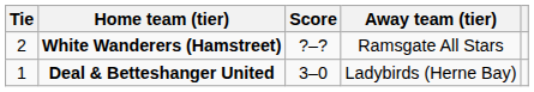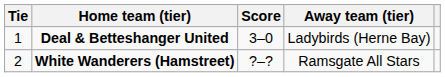 <table class="wikitable" style="text-align:center; font-size:85%">
 <tr>
 <th>Tie</th>
 <th>Home team (tier)</th>
 <th>Score</th>
 <th>Away team (tier)</th>
 <th></th>
 </tr>
 <tr>
+<td align="center">1</td>
+<td><strong>Deal & Betteshanger United</strong></td>
+<td align="center">3–0</td>
+<td>Ladybirds (Herne Bay)</td>
+<td></td>
+</tr>
+<tr>
 <td align="center">2</td>
 <td><strong>White Wanderers (Hamstreet)</strong></td>
 <td align="center">?–?</td>
 <td>Ramsgate All Stars</td>
 <td></td>
 </tr>
-<tr>
-<td align="center">1</td>
-<td><strong>Deal & Betteshanger United</strong></td>
-<td align="center">3–0</td>
-<td>Ladybirds (Herne Bay)</td>
-<td></td>
-</tr>
 </table>
